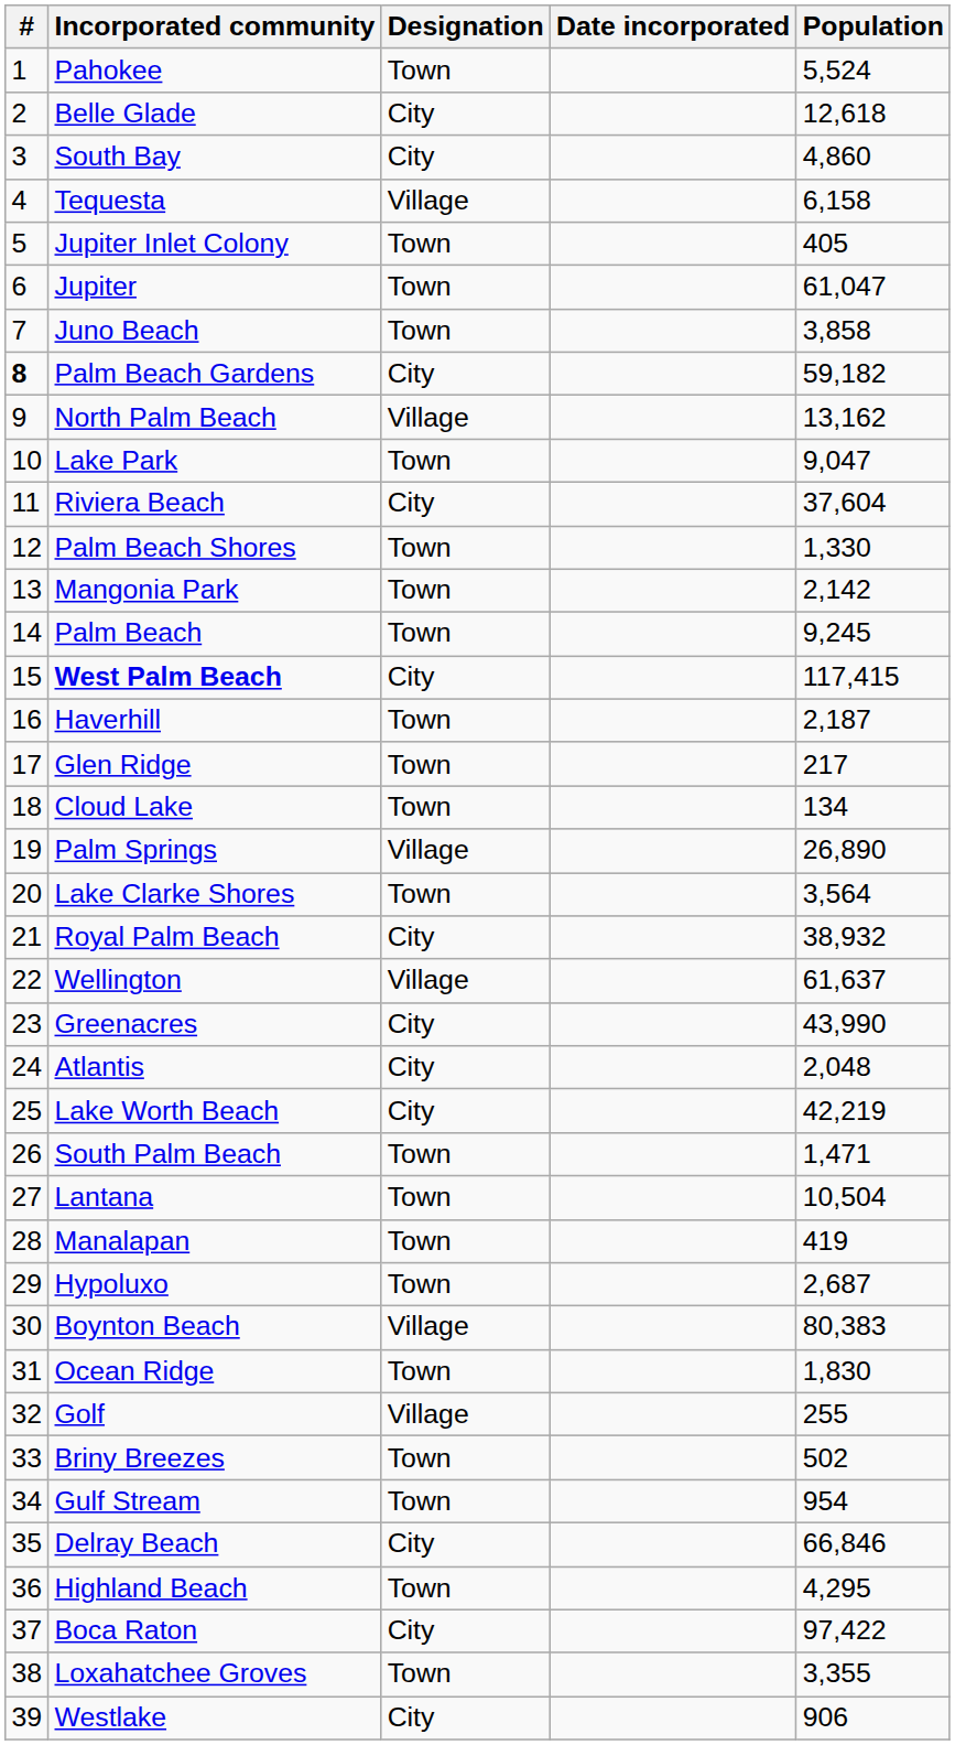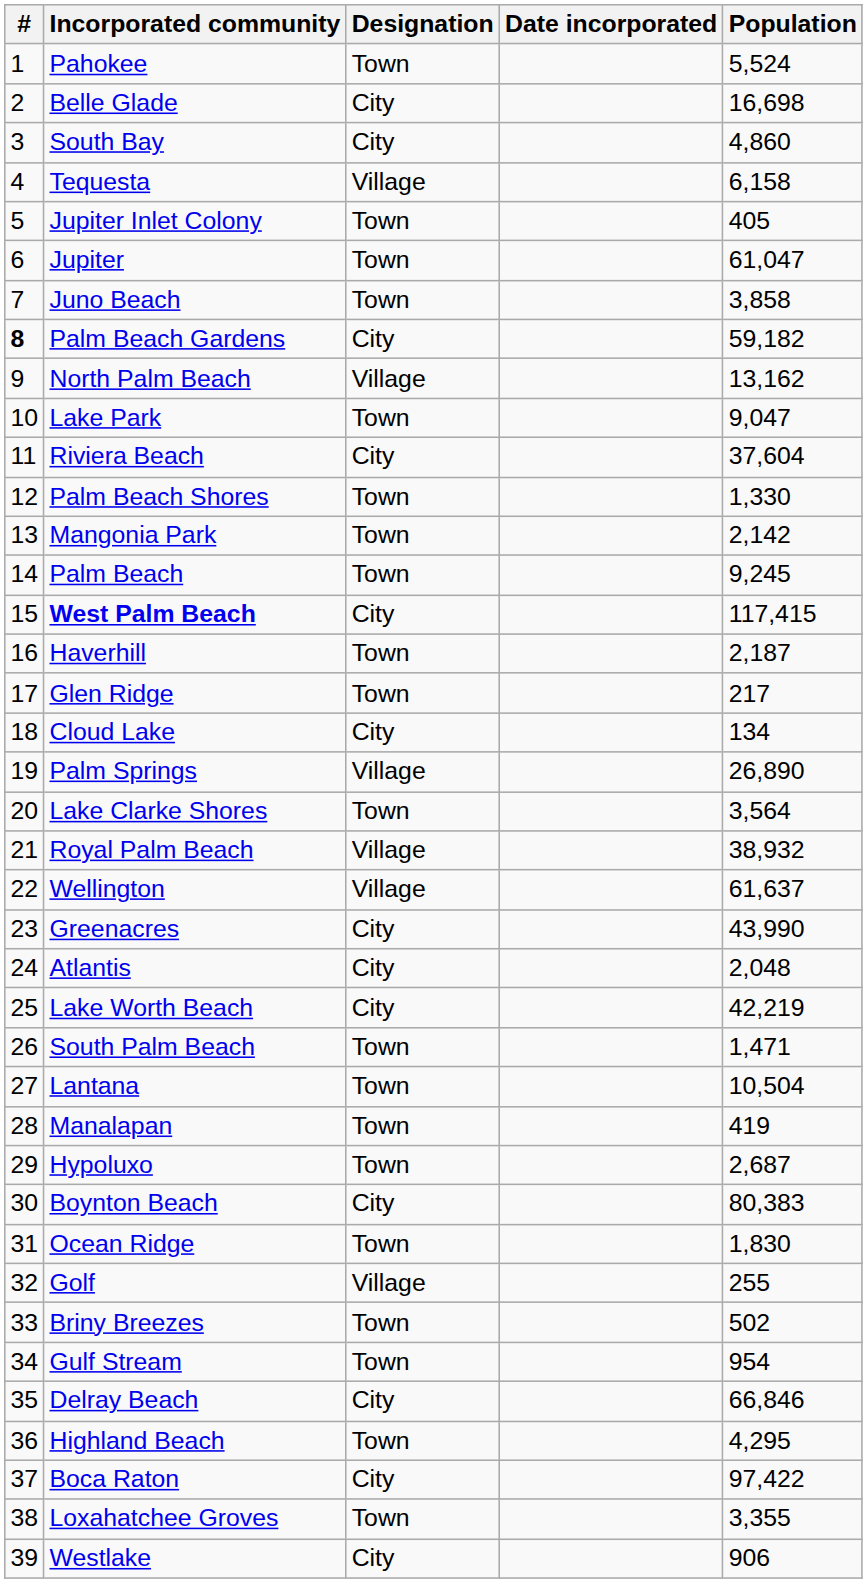 <table class="wikitable sortable">
 <tr>
 <th>#</th>
 <th>Incorporated community</th>
 <th>Designation</th>
 <th>Date incorporated</th>
 <th>Population</th>
 </tr>
 <tr>
 <td>1</td>
 <td><a href='#'>Pahokee</a></td>
 <td>Town</td>
 <td></td>
 <td>5,524</td>
 </tr>
 <tr>
 <td>2</td>
 <td><a href='#'>Belle Glade</a></td>
 <td>City</td>
 <td></td>
-<td>12,618</td>
+<td>16,698</td>
 </tr>
 <tr>
 <td>3</td>
 <td><a href='#'>South Bay</a></td>
 <td>City</td>
 <td></td>
 <td>4,860</td>
 </tr>
 <tr>
 <td>4</td>
 <td><a href='#'>Tequesta</a></td>
 <td>Village</td>
 <td></td>
 <td>6,158</td>
 </tr>
 <tr>
 <td>5</td>
 <td><a href='#'>Jupiter Inlet Colony</a></td>
 <td>Town</td>
 <td></td>
 <td>405</td>
 </tr>
 <tr>
 <td>6</td>
 <td><a href='#'>Jupiter</a></td>
 <td>Town</td>
 <td></td>
 <td>61,047</td>
 </tr>
 <tr>
 <td>7</td>
 <td><a href='#'>Juno Beach</a></td>
 <td>Town</td>
 <td></td>
 <td>3,858</td>
 </tr>
 <tr>
 <td><strong>8</strong></td>
 <td><a href='#'>Palm Beach Gardens</a></td>
 <td>City</td>
 <td></td>
 <td>59,182</td>
 </tr>
 <tr>
 <td>9</td>
 <td><a href='#'>North Palm Beach</a></td>
 <td>Village</td>
 <td></td>
 <td>13,162</td>
 </tr>
 <tr>
 <td>10</td>
 <td><a href='#'>Lake Park</a></td>
 <td>Town</td>
 <td></td>
 <td>9,047</td>
 </tr>
 <tr>
 <td>11</td>
 <td><a href='#'>Riviera Beach</a></td>
 <td>City</td>
 <td></td>
 <td>37,604</td>
 </tr>
 <tr>
 <td>12</td>
 <td><a href='#'>Palm Beach Shores</a></td>
 <td>Town</td>
 <td></td>
 <td>1,330</td>
 </tr>
 <tr>
 <td>13</td>
 <td><a href='#'>Mangonia Park</a></td>
 <td>Town</td>
 <td></td>
 <td>2,142</td>
 </tr>
 <tr>
 <td>14</td>
 <td><a href='#'>Palm Beach</a></td>
 <td>Town</td>
 <td></td>
 <td>9,245</td>
 </tr>
 <tr>
 <td>15</td>
 <td><strong><a href='#'>West Palm Beach</a></strong></td>
 <td>City</td>
 <td></td>
 <td>117,415</td>
 </tr>
 <tr>
 <td>16</td>
 <td><a href='#'>Haverhill</a></td>
 <td>Town</td>
 <td></td>
 <td>2,187</td>
 </tr>
 <tr>
 <td>17</td>
 <td><a href='#'>Glen Ridge</a></td>
 <td>Town</td>
 <td></td>
 <td>217</td>
 </tr>
 <tr>
 <td>18</td>
 <td><a href='#'>Cloud Lake</a></td>
-<td>Town</td>
+<td>City</td>
 <td></td>
 <td>134</td>
 </tr>
 <tr>
 <td>19</td>
 <td><a href='#'>Palm Springs</a></td>
 <td>Village</td>
 <td></td>
 <td>26,890</td>
 </tr>
 <tr>
 <td>20</td>
 <td><a href='#'>Lake Clarke Shores</a></td>
 <td>Town</td>
 <td></td>
 <td>3,564</td>
 </tr>
 <tr>
 <td>21</td>
 <td><a href='#'>Royal Palm Beach</a></td>
-<td>City</td>
+<td>Village</td>
 <td></td>
 <td>38,932</td>
 </tr>
 <tr>
 <td>22</td>
 <td><a href='#'>Wellington</a></td>
 <td>Village</td>
 <td></td>
 <td>61,637</td>
 </tr>
 <tr>
 <td>23</td>
 <td><a href='#'>Greenacres</a></td>
 <td>City</td>
 <td></td>
 <td>43,990</td>
 </tr>
 <tr>
 <td>24</td>
 <td><a href='#'>Atlantis</a></td>
 <td>City</td>
 <td></td>
 <td>2,048</td>
 </tr>
 <tr>
 <td>25</td>
 <td><a href='#'>Lake Worth Beach</a></td>
 <td>City</td>
 <td></td>
 <td>42,219</td>
 </tr>
 <tr>
 <td>26</td>
 <td><a href='#'>South Palm Beach</a></td>
 <td>Town</td>
 <td></td>
 <td>1,471</td>
 </tr>
 <tr>
 <td>27</td>
 <td><a href='#'>Lantana</a></td>
 <td>Town</td>
 <td></td>
 <td>10,504</td>
 </tr>
 <tr>
 <td>28</td>
 <td><a href='#'>Manalapan</a></td>
 <td>Town</td>
 <td></td>
 <td>419</td>
 </tr>
 <tr>
 <td>29</td>
 <td><a href='#'>Hypoluxo</a></td>
 <td>Town</td>
 <td></td>
 <td>2,687</td>
 </tr>
 <tr>
 <td>30</td>
 <td><a href='#'>Boynton Beach</a></td>
-<td>Village</td>
+<td>City</td>
 <td></td>
 <td>80,383</td>
 </tr>
 <tr>
 <td>31</td>
 <td><a href='#'>Ocean Ridge</a></td>
 <td>Town</td>
 <td></td>
 <td>1,830</td>
 </tr>
 <tr>
 <td>32</td>
 <td><a href='#'>Golf</a></td>
 <td>Village</td>
 <td></td>
 <td>255</td>
 </tr>
 <tr>
 <td>33</td>
 <td><a href='#'>Briny Breezes</a></td>
 <td>Town</td>
 <td></td>
 <td>502</td>
 </tr>
 <tr>
 <td>34</td>
 <td><a href='#'>Gulf Stream</a></td>
 <td>Town</td>
 <td></td>
 <td>954</td>
 </tr>
 <tr>
 <td>35</td>
 <td><a href='#'>Delray Beach</a></td>
 <td>City</td>
 <td></td>
 <td>66,846</td>
 </tr>
 <tr>
 <td>36</td>
 <td><a href='#'>Highland Beach</a></td>
 <td>Town</td>
 <td></td>
 <td>4,295</td>
 </tr>
 <tr>
 <td>37</td>
 <td><a href='#'>Boca Raton</a></td>
 <td>City</td>
 <td></td>
 <td>97,422</td>
 </tr>
 <tr>
 <td>38</td>
 <td><a href='#'>Loxahatchee Groves</a></td>
 <td>Town</td>
 <td></td>
 <td>3,355</td>
 </tr>
 <tr>
 <td>39</td>
 <td><a href='#'>Westlake</a></td>
 <td>City</td>
 <td></td>
 <td>906</td>
 </tr>
 </table>
